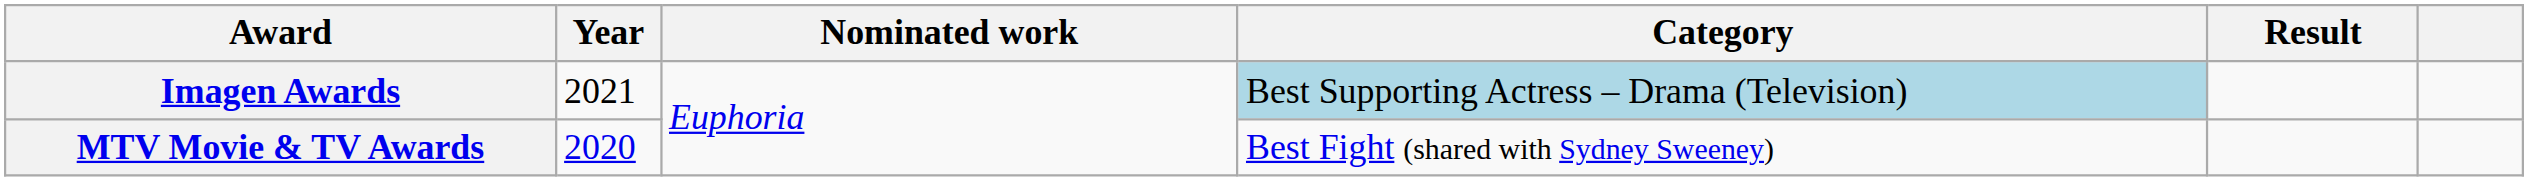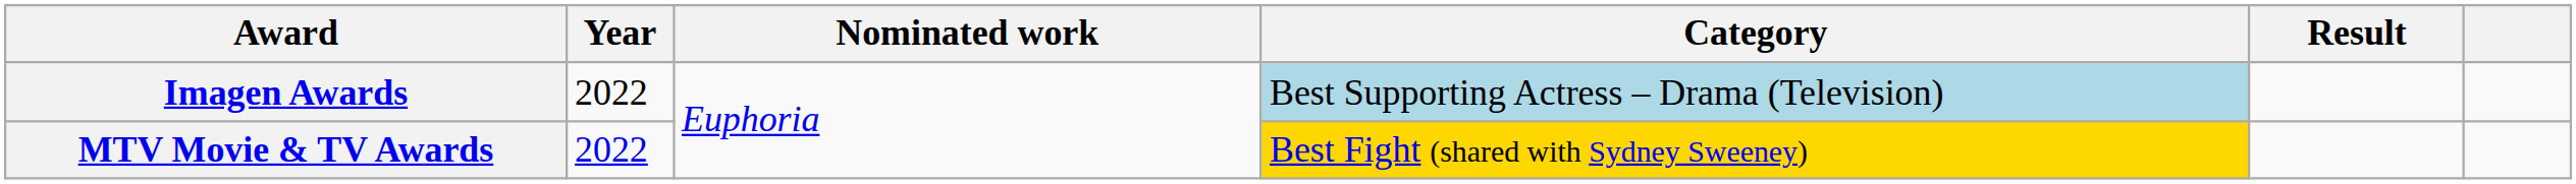 <table class="wikitable sortable plainrowheaders" style="width:89%;">
 <tr>
 <th scope="col" style="width:21%;">Award</th>
 <th scope="col" style="width:4%;">Year</th>
 <th scope="col" style="width:22%;">Nominated work</th>
 <th scope="col" style="width:37%;">Category</th>
 <th scope="col" style="width:8%;">Result</th>
 <th scope="col" style="width:4%;" class="unsortable"></th>
 </tr>
 <tr>
 <th scope="row"><a href='#'>Imagen Awards</a></th>
-<td>2021</td>
+<td>2022</td>
 <td rowspan="2"><em><a href='#'>Euphoria</a></em></td>
 <td style="background: lightblue;">Best Supporting Actress – Drama (Television)</td>
 <td></td>
 <td style="text-align:center;"></td>
 </tr>
 <tr>
 <th scope="row"><a href='#'>MTV Movie & TV Awards</a></th>
-<td><a href='#'>2020</a></td>
-<td><a href='#'>Best Fight</a> <small>(shared with <a href='#'>Sydney Sweeney</a>)</small></td>
+<td><a href='#'>2022</a></td>
+<td style="background: gold;"><a href='#'>Best Fight</a> <small>(shared with <a href='#'>Sydney Sweeney</a>)</small></td>
 <td></td>
 <td style="text-align:center;"></td>
 </tr>
 </table>
